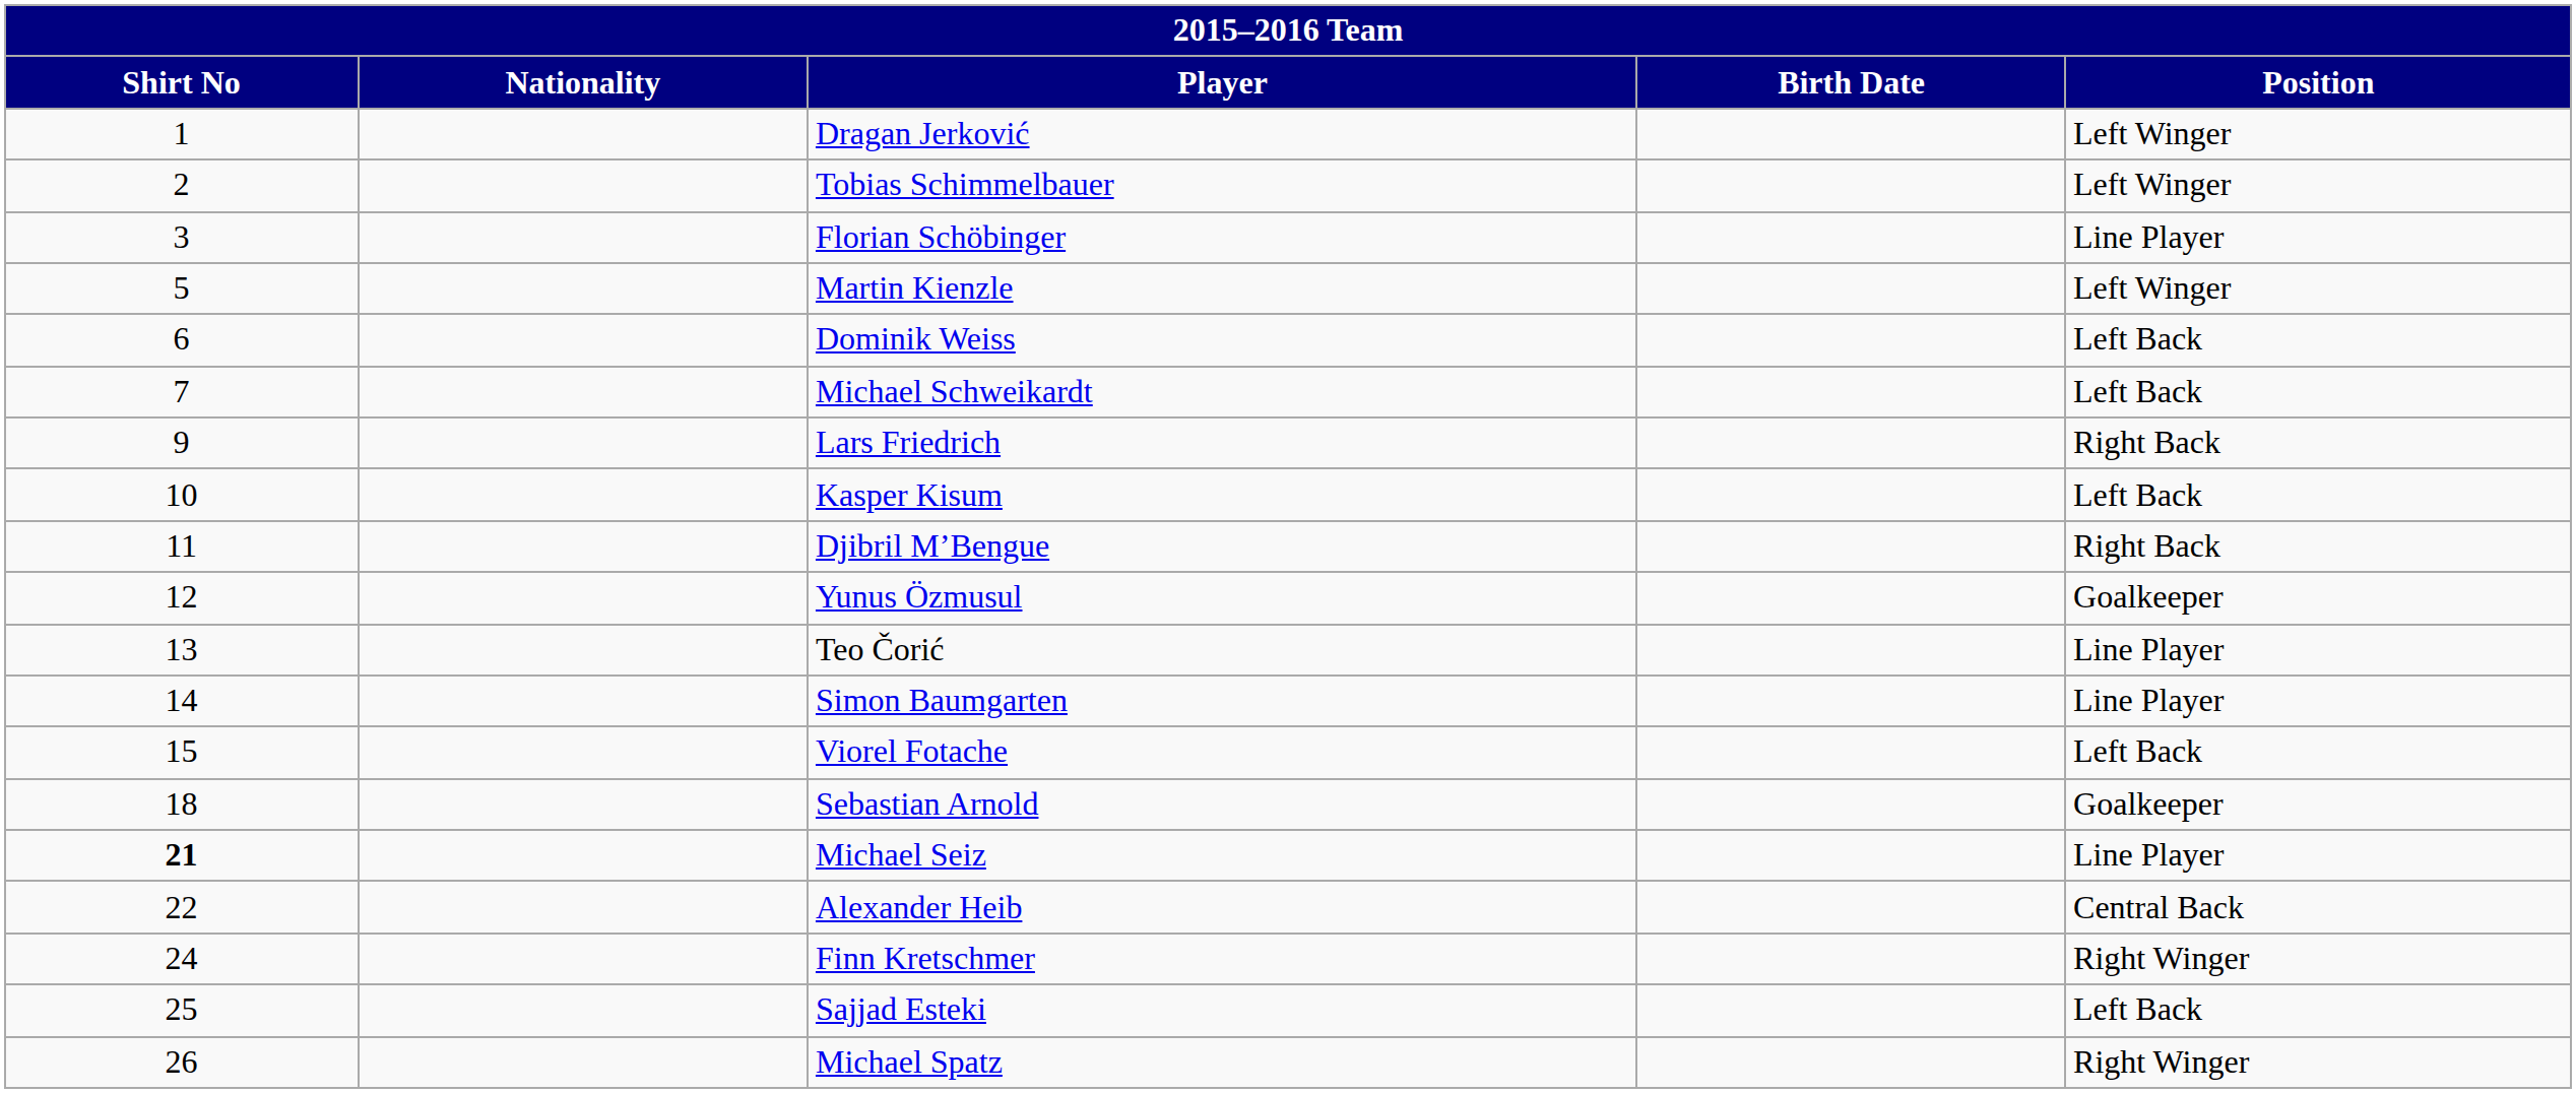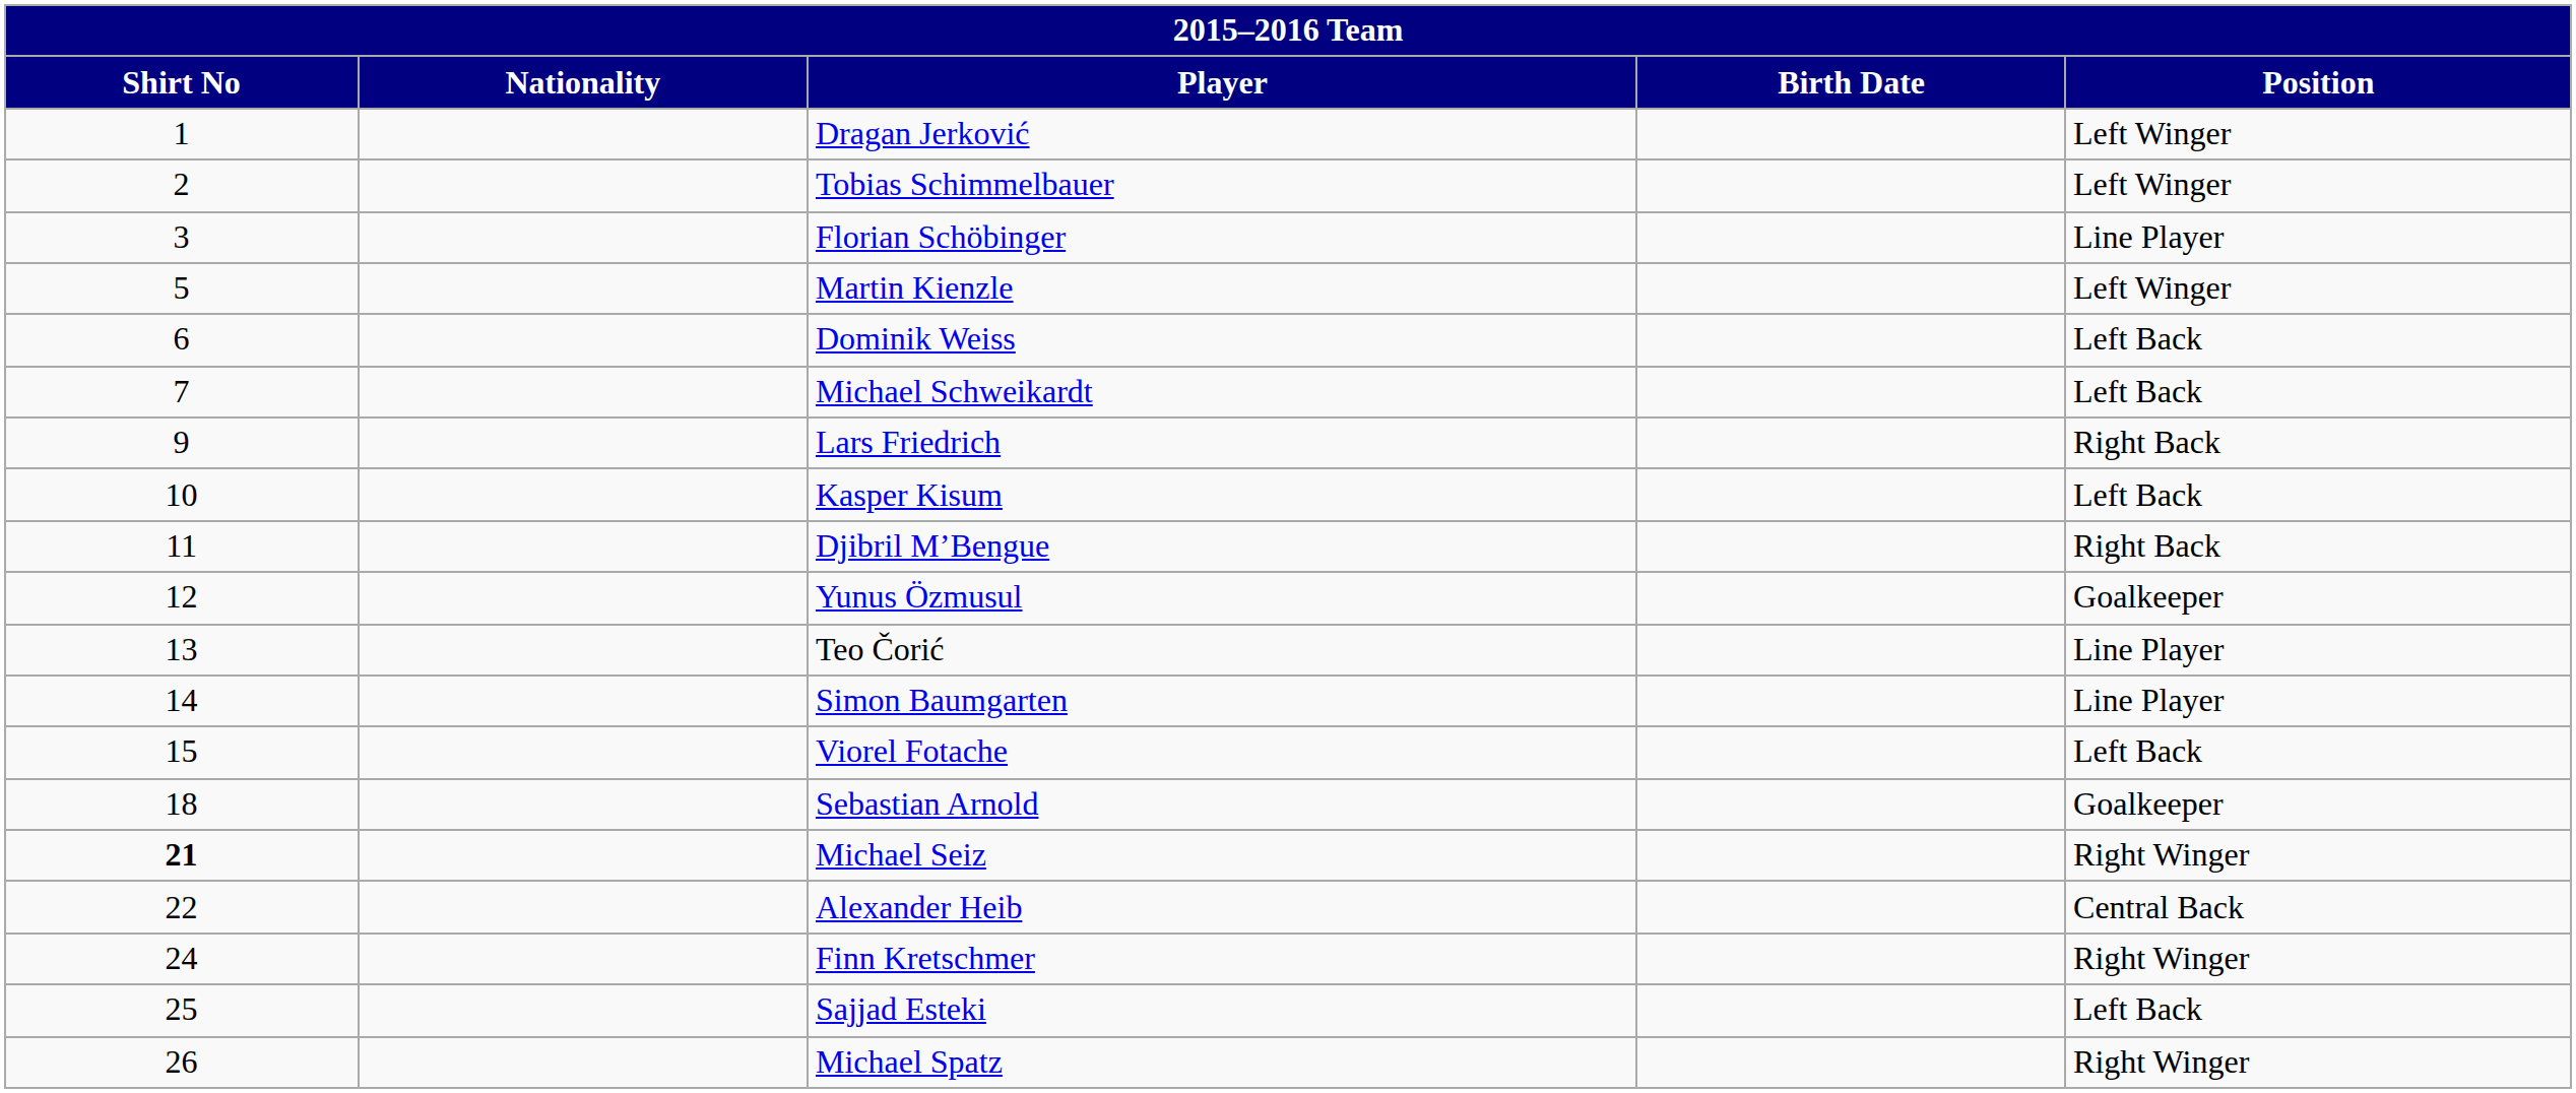 <table class="wikitable collapsible collapsed" style="width:100%;">
 <tr>
 <th colspan=5 style="background-color:#000080;color:white;text-align:center;"> <strong>2015–2016 Team</strong></th>
 </tr>
 <tr>
 <th style="color:white; background:#000080">Shirt No</th>
 <th style="color:white; background:#000080">Nationality</th>
 <th style="color:white; background:#000080">Player</th>
 <th style="color:white; background:#000080">Birth Date</th>
 <th style="color:white; background:#000080">Position</th>
 </tr>
 <tr>
 <td align=center>1</td>
 <td></td>
 <td><a href='#'>Dragan Jerković</a></td>
 <td></td>
 <td>Left Winger</td>
 </tr>
 <tr>
 <td align=center>2</td>
 <td></td>
 <td><a href='#'>Tobias Schimmelbauer</a></td>
 <td></td>
 <td>Left Winger</td>
 </tr>
 <tr>
 <td align=center>3</td>
 <td></td>
 <td><a href='#'>Florian Schöbinger</a></td>
 <td></td>
 <td>Line Player</td>
 </tr>
 <tr>
 <td align=center>5</td>
 <td></td>
 <td><a href='#'>Martin Kienzle</a></td>
 <td></td>
 <td>Left Winger</td>
 </tr>
 <tr>
 <td align=center>6</td>
 <td></td>
 <td><a href='#'>Dominik Weiss</a></td>
 <td></td>
 <td>Left Back</td>
 </tr>
 <tr>
 <td align=center>7</td>
 <td></td>
 <td><a href='#'>Michael Schweikardt</a></td>
 <td></td>
 <td>Left Back</td>
 </tr>
 <tr>
 <td align=center>9</td>
 <td></td>
 <td><a href='#'>Lars Friedrich</a></td>
 <td></td>
 <td>Right Back</td>
 </tr>
 <tr>
 <td align=center>10</td>
 <td></td>
 <td><a href='#'>Kasper Kisum</a></td>
 <td></td>
 <td>Left Back</td>
 </tr>
 <tr>
 <td align=center>11</td>
 <td></td>
 <td><a href='#'>Djibril M’Bengue</a></td>
 <td></td>
 <td>Right Back</td>
 </tr>
 <tr>
 <td align=center>12</td>
 <td></td>
 <td><a href='#'>Yunus Özmusul</a></td>
 <td></td>
 <td>Goalkeeper</td>
 </tr>
 <tr>
 <td align=center>13</td>
 <td></td>
 <td>Teo Čorić</td>
 <td></td>
 <td>Line Player</td>
 </tr>
 <tr>
 <td align=center>14</td>
 <td></td>
 <td><a href='#'>Simon Baumgarten</a></td>
 <td></td>
 <td>Line Player</td>
 </tr>
 <tr>
 <td align=center>15</td>
 <td></td>
 <td><a href='#'>Viorel Fotache</a></td>
 <td></td>
 <td>Left Back</td>
 </tr>
 <tr>
 <td align=center>18</td>
 <td></td>
 <td><a href='#'>Sebastian Arnold</a></td>
 <td></td>
 <td>Goalkeeper</td>
 </tr>
 <tr>
 <td align=center><strong>21</strong></td>
 <td></td>
 <td><a href='#'>Michael Seiz</a></td>
 <td></td>
-<td>Line Player</td>
+<td>Right Winger</td>
 </tr>
 <tr>
 <td align=center>22</td>
 <td></td>
 <td><a href='#'>Alexander Heib</a></td>
 <td></td>
 <td>Central Back</td>
 </tr>
 <tr>
 <td align=center>24</td>
 <td></td>
 <td><a href='#'>Finn Kretschmer</a></td>
 <td></td>
 <td>Right Winger</td>
 </tr>
 <tr>
 <td align=center>25</td>
 <td></td>
 <td><a href='#'>Sajjad Esteki</a></td>
 <td></td>
 <td>Left Back</td>
 </tr>
 <tr>
 <td align=center>26</td>
 <td></td>
 <td><a href='#'>Michael Spatz</a></td>
 <td></td>
 <td>Right Winger</td>
 </tr>
 </table>
